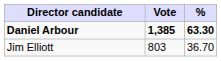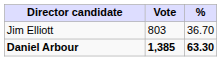 <table class="wikitable">
 <tr>
 <th style="background:#ddf;" width="200px">Director candidate</th>
 <th style="background:#ddf;" width="50px">Vote</th>
 <th style="background:#ddf;" width="30px">%</th>
 </tr>
 <tr>
+<td>Jim Elliott</td>
+<td>803</td>
+<td>36.70</td>
+</tr>
+<tr>
 <td><strong>Daniel Arbour</strong></td>
 <td><strong>1,385</strong></td>
 <td><strong>63.30</strong></td>
 </tr>
-<tr>
-<td>Jim Elliott</td>
-<td>803</td>
-<td>36.70</td>
-</tr>
 </table>
